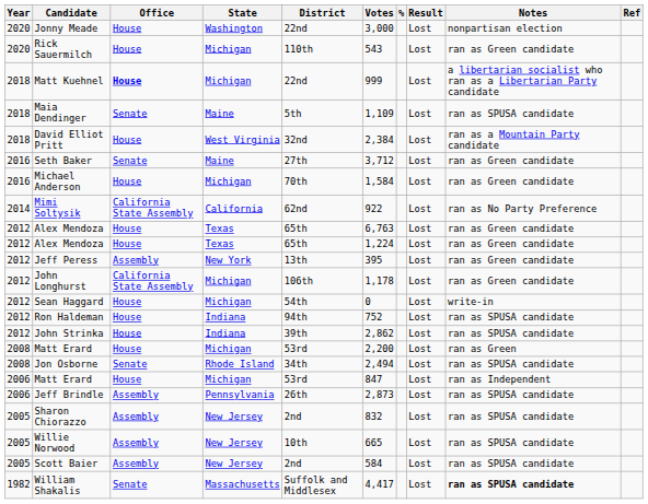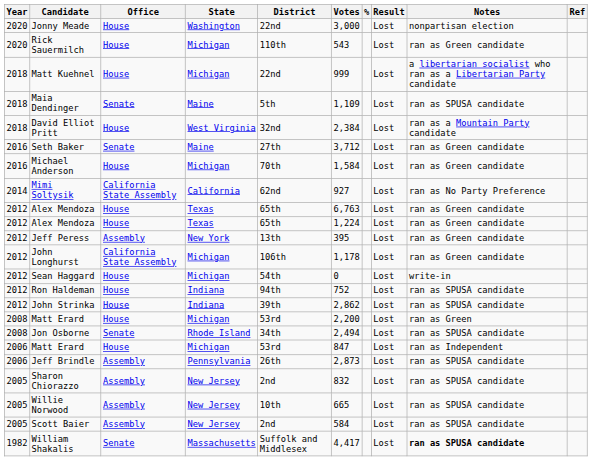 <table class="wikitable sortable" style="font-size:100%">
 <tr>
 <th>Year</th>
 <th>Candidate</th>
 <th>Office</th>
 <th>State</th>
 <th>District</th>
 <th>Votes</th>
 <th>%</th>
 <th>Result</th>
 <th>Notes</th>
 <th>Ref</th>
 </tr>
 <tr>
 <td>2020</td>
 <td>Jonny Meade</td>
 <td><a href='#'>House</a></td>
 <td><a href='#'>Washington</a></td>
 <td>22nd</td>
 <td>3,000</td>
 <td></td>
 <td> Lost</td>
 <td>nonpartisan election</td>
 <td></td>
 </tr>
 <tr>
 <td>2020</td>
 <td>Rick Sauermilch</td>
 <td><a href='#'>House</a></td>
 <td><a href='#'>Michigan</a></td>
 <td>110th</td>
 <td>543</td>
 <td></td>
 <td> Lost</td>
 <td>ran as Green candidate</td>
 <td></td>
 </tr>
 <tr>
 <td>2018</td>
 <td>Matt Kuehnel</td>
-<td><strong><a href='#'>House</a></strong></td>
+<td><a href='#'>House</a></td>
 <td><a href='#'>Michigan</a></td>
 <td>22nd</td>
 <td>999</td>
 <td></td>
 <td> Lost</td>
 <td>a <a href='#'>libertarian socialist</a> who ran as a <a href='#'>Libertarian Party</a> candidate</td>
 <td></td>
 </tr>
 <tr>
 <td>2018</td>
 <td>Maia Dendinger</td>
 <td><a href='#'>Senate</a></td>
 <td><a href='#'>Maine</a></td>
 <td>5th</td>
 <td>1,109</td>
 <td></td>
 <td> Lost</td>
 <td>ran as SPUSA candidate</td>
 <td></td>
 </tr>
 <tr>
 <td>2018</td>
 <td>David Elliot Pritt</td>
 <td><a href='#'>House</a></td>
 <td><a href='#'>West Virginia</a></td>
 <td>32nd</td>
 <td>2,384</td>
 <td></td>
 <td> Lost</td>
 <td>ran as a <a href='#'>Mountain Party</a> candidate</td>
 <td></td>
 </tr>
 <tr>
 <td>2016</td>
 <td>Seth Baker</td>
 <td><a href='#'>Senate</a></td>
 <td><a href='#'>Maine</a></td>
 <td>27th</td>
 <td>3,712</td>
 <td></td>
 <td> Lost</td>
 <td>ran as Green candidate</td>
 <td></td>
 </tr>
 <tr>
 <td>2016</td>
 <td>Michael Anderson</td>
 <td><a href='#'>House</a></td>
 <td><a href='#'>Michigan</a></td>
 <td>70th</td>
 <td>1,584</td>
 <td></td>
 <td> Lost</td>
 <td>ran as Green candidate</td>
 <td></td>
 </tr>
 <tr>
 <td>2014</td>
 <td><a href='#'>Mimi Soltysik</a></td>
 <td><a href='#'>California State Assembly</a></td>
 <td><a href='#'>California</a></td>
 <td>62nd</td>
-<td>922</td>
+<td>927</td>
 <td></td>
 <td> Lost</td>
 <td>ran as No Party Preference</td>
 <td></td>
 </tr>
 <tr>
 <td>2012</td>
 <td>Alex Mendoza</td>
 <td><a href='#'>House</a></td>
 <td><a href='#'>Texas</a></td>
 <td>65th</td>
 <td>6,763</td>
 <td></td>
 <td> Lost</td>
 <td>ran as Green candidate</td>
 <td></td>
 </tr>
 <tr>
 <td>2012</td>
 <td>Alex Mendoza</td>
 <td><a href='#'>House</a></td>
 <td><a href='#'>Texas</a></td>
 <td>65th</td>
 <td>1,224</td>
 <td></td>
 <td> Lost</td>
 <td>ran as Green candidate</td>
 <td></td>
 </tr>
 <tr>
 <td>2012</td>
 <td>Jeff Peress</td>
 <td><a href='#'>Assembly</a></td>
 <td><a href='#'>New York</a></td>
 <td>13th</td>
 <td>395</td>
 <td></td>
 <td> Lost</td>
 <td>ran as Green candidate</td>
 <td></td>
 </tr>
 <tr>
 <td>2012</td>
 <td>John Longhurst</td>
 <td><a href='#'>California State Assembly</a></td>
 <td><a href='#'>Michigan</a></td>
 <td>106th</td>
 <td>1,178</td>
 <td></td>
 <td> Lost</td>
 <td>ran as Green candidate</td>
 <td></td>
 </tr>
 <tr>
 <td>2012</td>
 <td>Sean Haggard</td>
 <td><a href='#'>House</a></td>
 <td><a href='#'>Michigan</a></td>
 <td>54th</td>
 <td>0</td>
 <td></td>
 <td> Lost</td>
 <td>write-in</td>
 <td></td>
 </tr>
 <tr>
 <td>2012</td>
 <td>Ron Haldeman</td>
 <td><a href='#'>House</a></td>
 <td><a href='#'>Indiana</a></td>
 <td>94th</td>
 <td>752</td>
 <td></td>
 <td> Lost</td>
 <td>ran as SPUSA candidate</td>
 <td></td>
 </tr>
 <tr>
 <td>2012</td>
 <td>John Strinka</td>
 <td><a href='#'>House</a></td>
 <td><a href='#'>Indiana</a></td>
 <td>39th</td>
 <td>2,862</td>
 <td></td>
 <td> Lost</td>
 <td>ran as SPUSA candidate</td>
 <td></td>
 </tr>
 <tr>
 <td>2008</td>
 <td>Matt Erard</td>
 <td><a href='#'>House</a></td>
 <td><a href='#'>Michigan</a></td>
 <td>53rd</td>
 <td>2,200</td>
 <td></td>
 <td> Lost</td>
 <td>ran as Green</td>
 <td></td>
 </tr>
 <tr>
 <td>2008</td>
 <td>Jon Osborne</td>
 <td><a href='#'>Senate</a></td>
 <td><a href='#'>Rhode Island</a></td>
 <td>34th</td>
 <td>2,494</td>
 <td></td>
 <td> Lost</td>
 <td>ran as SPUSA candidate</td>
 <td></td>
 </tr>
 <tr>
 <td>2006</td>
 <td>Matt Erard</td>
 <td><a href='#'>House</a></td>
 <td><a href='#'>Michigan</a></td>
 <td>53rd</td>
 <td>847</td>
 <td></td>
 <td> Lost</td>
 <td>ran as Independent</td>
 <td></td>
 </tr>
 <tr>
 <td>2006</td>
 <td>Jeff Brindle</td>
 <td><a href='#'>Assembly</a></td>
 <td><a href='#'>Pennsylvania</a></td>
 <td>26th</td>
 <td>2,873</td>
 <td></td>
 <td> Lost</td>
 <td>ran as SPUSA candidate</td>
 <td></td>
 </tr>
 <tr>
 <td>2005</td>
 <td>Sharon Chiorazzo</td>
 <td><a href='#'>Assembly</a></td>
 <td><a href='#'>New Jersey</a></td>
 <td>2nd</td>
 <td>832</td>
 <td></td>
 <td> Lost</td>
 <td>ran as SPUSA candidate</td>
 <td></td>
 </tr>
 <tr>
 <td>2005</td>
 <td>Willie Norwood</td>
 <td><a href='#'>Assembly</a></td>
 <td><a href='#'>New Jersey</a></td>
 <td>10th</td>
 <td>665</td>
 <td></td>
 <td> Lost</td>
 <td>ran as SPUSA candidate</td>
 <td></td>
 </tr>
 <tr>
 <td>2005</td>
 <td>Scott Baier</td>
 <td><a href='#'>Assembly</a></td>
 <td><a href='#'>New Jersey</a></td>
 <td>2nd</td>
 <td>584</td>
 <td></td>
 <td> Lost</td>
 <td>ran as SPUSA candidate</td>
 <td></td>
 </tr>
 <tr>
 <td>1982</td>
 <td>William Shakalis</td>
 <td><a href='#'>Senate</a></td>
 <td><a href='#'>Massachusetts</a></td>
 <td>Suffolk and Middlesex</td>
 <td>4,417</td>
 <td></td>
 <td> Lost</td>
 <td><strong>ran as SPUSA candidate</strong></td>
 <td></td>
 </tr>
 </table>
